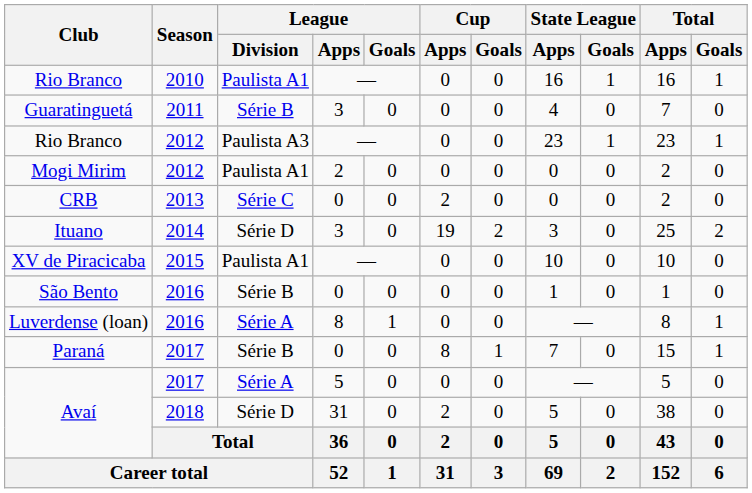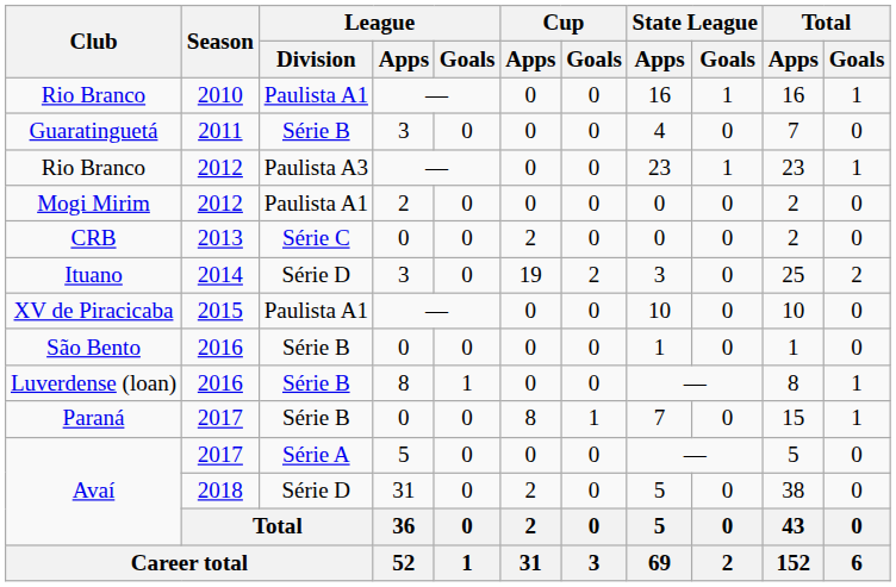 <table class="wikitable" style="text-align: center;">
 <tr>
 <th rowspan="2">Club</th>
 <th rowspan="2">Season</th>
 <th colspan="3">League</th>
 <th colspan="2">Cup</th>
 <th colspan="2">State League</th>
 <th colspan="2">Total</th>
 </tr>
 <tr>
 <th>Division</th>
 <th>Apps</th>
 <th>Goals</th>
 <th>Apps</th>
 <th>Goals</th>
 <th>Apps</th>
 <th>Goals</th>
 <th>Apps</th>
 <th>Goals</th>
 </tr>
 <tr>
 <td rowspan="1"><a href='#'>Rio Branco</a></td>
 <td><a href='#'>2010</a></td>
 <td><a href='#'>Paulista A1</a></td>
 <td colspan="2">—</td>
 <td>0</td>
 <td>0</td>
 <td>16</td>
 <td>1</td>
 <td>16</td>
 <td>1</td>
 </tr>
 <tr>
 <td><a href='#'>Guaratinguetá</a></td>
 <td><a href='#'>2011</a></td>
 <td><a href='#'>Série B</a></td>
 <td>3</td>
 <td>0</td>
 <td>0</td>
 <td>0</td>
 <td>4</td>
 <td>0</td>
 <td>7</td>
 <td>0</td>
 </tr>
 <tr>
 <td rowspan="1">Rio Branco</td>
 <td><a href='#'>2012</a></td>
 <td>Paulista A3</td>
 <td colspan="2">—</td>
 <td>0</td>
 <td>0</td>
 <td>23</td>
 <td>1</td>
 <td>23</td>
 <td>1</td>
 </tr>
 <tr>
 <td><a href='#'>Mogi Mirim</a></td>
 <td><a href='#'>2012</a></td>
 <td>Paulista A1</td>
 <td>2</td>
 <td>0</td>
 <td>0</td>
 <td>0</td>
 <td>0</td>
 <td>0</td>
 <td>2</td>
 <td>0</td>
 </tr>
 <tr>
 <td><a href='#'>CRB</a></td>
 <td><a href='#'>2013</a></td>
 <td><a href='#'>Série C</a></td>
 <td>0</td>
 <td>0</td>
 <td>2</td>
 <td>0</td>
 <td>0</td>
 <td>0</td>
 <td>2</td>
 <td>0</td>
 </tr>
 <tr>
 <td><a href='#'>Ituano</a></td>
 <td><a href='#'>2014</a></td>
 <td>Série D</td>
 <td>3</td>
 <td>0</td>
 <td>19</td>
 <td>2</td>
 <td>3</td>
 <td>0</td>
 <td>25</td>
 <td>2</td>
 </tr>
 <tr>
 <td><a href='#'>XV de Piracicaba</a></td>
 <td><a href='#'>2015</a></td>
 <td>Paulista A1</td>
 <td colspan="2">—</td>
 <td>0</td>
 <td>0</td>
 <td>10</td>
 <td>0</td>
 <td>10</td>
 <td>0</td>
 </tr>
 <tr>
 <td rowspan="1"><a href='#'>São Bento</a></td>
 <td><a href='#'>2016</a></td>
 <td>Série B</td>
 <td>0</td>
 <td>0</td>
 <td>0</td>
 <td>0</td>
 <td>1</td>
 <td>0</td>
 <td>1</td>
 <td>0</td>
 </tr>
 <tr>
 <td rowspan="1"><a href='#'>Luverdense</a> (loan)</td>
 <td><a href='#'>2016</a></td>
-<td><a href='#'>Série A</a></td>
+<td><a href='#'>Série B</a></td>
 <td>8</td>
 <td>1</td>
 <td>0</td>
 <td>0</td>
 <td colspan="2">—</td>
 <td>8</td>
 <td>1</td>
 </tr>
 <tr>
 <td><a href='#'>Paraná</a></td>
 <td><a href='#'>2017</a></td>
 <td>Série B</td>
 <td>0</td>
 <td>0</td>
 <td>8</td>
 <td>1</td>
 <td>7</td>
 <td>0</td>
 <td>15</td>
 <td>1</td>
 </tr>
 <tr>
 <td rowspan="3"><a href='#'>Avaí</a></td>
 <td><a href='#'>2017</a></td>
 <td><a href='#'>Série A</a></td>
 <td>5</td>
 <td>0</td>
 <td>0</td>
 <td>0</td>
 <td colspan="2">—</td>
 <td>5</td>
 <td>0</td>
 </tr>
 <tr>
 <td><a href='#'>2018</a></td>
 <td>Série D</td>
 <td>31</td>
 <td>0</td>
 <td>2</td>
 <td>0</td>
 <td>5</td>
 <td>0</td>
 <td>38</td>
 <td>0</td>
 </tr>
 <tr>
 <th colspan="2">Total</th>
 <th>36</th>
 <th>0</th>
 <th>2</th>
 <th>0</th>
 <th>5</th>
 <th>0</th>
 <th>43</th>
 <th>0</th>
 </tr>
 <tr>
 <th colspan="3">Career total</th>
 <th>52</th>
 <th>1</th>
 <th>31</th>
 <th>3</th>
 <th>69</th>
 <th>2</th>
 <th>152</th>
 <th>6</th>
 </tr>
 </table>
